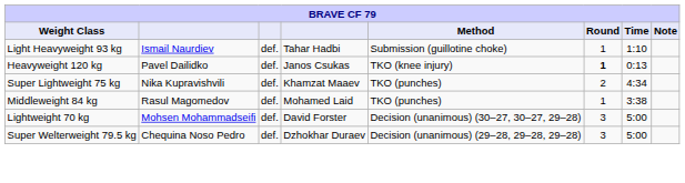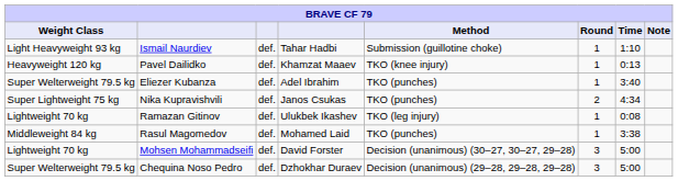 <table class="wikitable" style="font-size: 80%;">
 <tr>
 <th colspan="8" style="background-color: #ccf; color: #000080; text-align: center;"><strong>BRAVE CF 79</strong></th>
 </tr>
 <tr>
 <th colspan="1" style="background-color: #E6E8FA; color: #000000; text-align: center;">Weight Class</th>
 <th colspan="1" style="background-color: #E6E8FA; color: #000000; text-align: center;"></th>
 <th colspan="1" style="background-color: #E6E8FA; color: #000000; text-align: center;"></th>
 <th colspan="1" style="background-color: #E6E8FA; color: #000000; text-align: center;"></th>
 <th colspan="1" style="background-color: #E6E8FA; color: #000000; text-align: center;">Method</th>
 <th colspan="1" style="background-color: #E6E8FA; color: #000000; text-align: center;">Round</th>
 <th colspan="1" style="background-color: #E6E8FA; color: #000000; text-align: center;">Time</th>
 <th colspan="1" style="background-color: #E6E8FA; color: #000000; text-align: center;">Note</th>
 </tr>
 <tr>
 <td>Light Heavyweight 93 kg</td>
 <td> <a href='#'>Ismail Naurdiev</a></td>
 <td>def.</td>
 <td> Tahar Hadbi</td>
 <td>Submission (guillotine choke)</td>
 <td align=center>1</td>
 <td align=center>1:10</td>
 <td></td>
 </tr>
 <tr>
 <td>Heavyweight 120 kg</td>
 <td> Pavel Dailidko</td>
 <td>def.</td>
-<td> Janos Csukas</td>
+<td> Khamzat Maaev</td>
 <td>TKO (knee injury)</td>
-<td align=center><strong>1</strong></td>
+<td align=center>1</td>
 <td align=center>0:13</td>
+<td></td>
+</tr>
+<tr>
+<td>Super Welterweight 79.5 kg</td>
+<td> Eliezer Kubanza</td>
+<td>def.</td>
+<td> Adel Ibrahim</td>
+<td>TKO (punches)</td>
+<td align=center>1</td>
+<td align=center>3:40</td>
 <td></td>
 </tr>
 <tr>
 <td>Super Lightweight 75 kg</td>
 <td> Nika Kupravishvili</td>
 <td>def.</td>
-<td> Khamzat Maaev</td>
+<td> Janos Csukas</td>
 <td>TKO (punches)</td>
 <td align=center>2</td>
 <td align=center>4:34</td>
+<td></td>
+</tr>
+<tr>
+<td>Lightweight 70 kg</td>
+<td> Ramazan Gitinov</td>
+<td>def.</td>
+<td> Ulukbek Ikashev</td>
+<td>TKO (leg injury)</td>
+<td align=center>1</td>
+<td align=center>0:08</td>
 <td></td>
 </tr>
 <tr>
 <td>Middleweight 84 kg</td>
 <td> Rasul Magomedov</td>
 <td>def.</td>
 <td> Mohamed Laid</td>
 <td>TKO (punches)</td>
 <td align=center>1</td>
 <td align=center>3:38</td>
 <td></td>
 </tr>
 <tr>
 <td>Lightweight 70 kg</td>
 <td> <a href='#'>Mohsen Mohammadseifi</a></td>
 <td>def.</td>
 <td> David Forster</td>
 <td>Decision (unanimous) (30–27, 30–27, 29–28)</td>
 <td align=center>3</td>
 <td align=center>5:00</td>
 <td></td>
 </tr>
 <tr>
 <td>Super Welterweight 79.5 kg</td>
 <td> Chequina Noso Pedro</td>
 <td>def.</td>
 <td> Dzhokhar Duraev</td>
 <td>Decision (unanimous) (29–28, 29–28, 29–28)</td>
 <td align=center>3</td>
 <td align=center>5:00</td>
 <td></td>
 </tr>
 </table>
